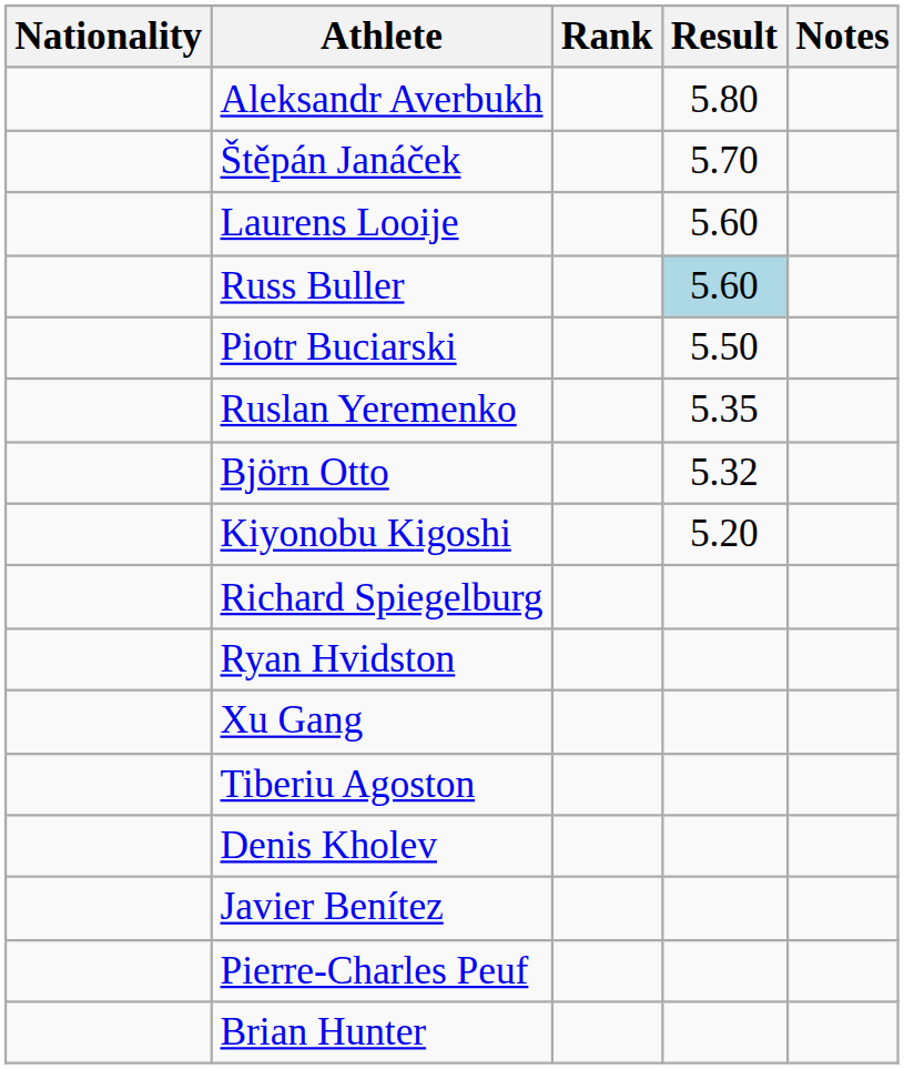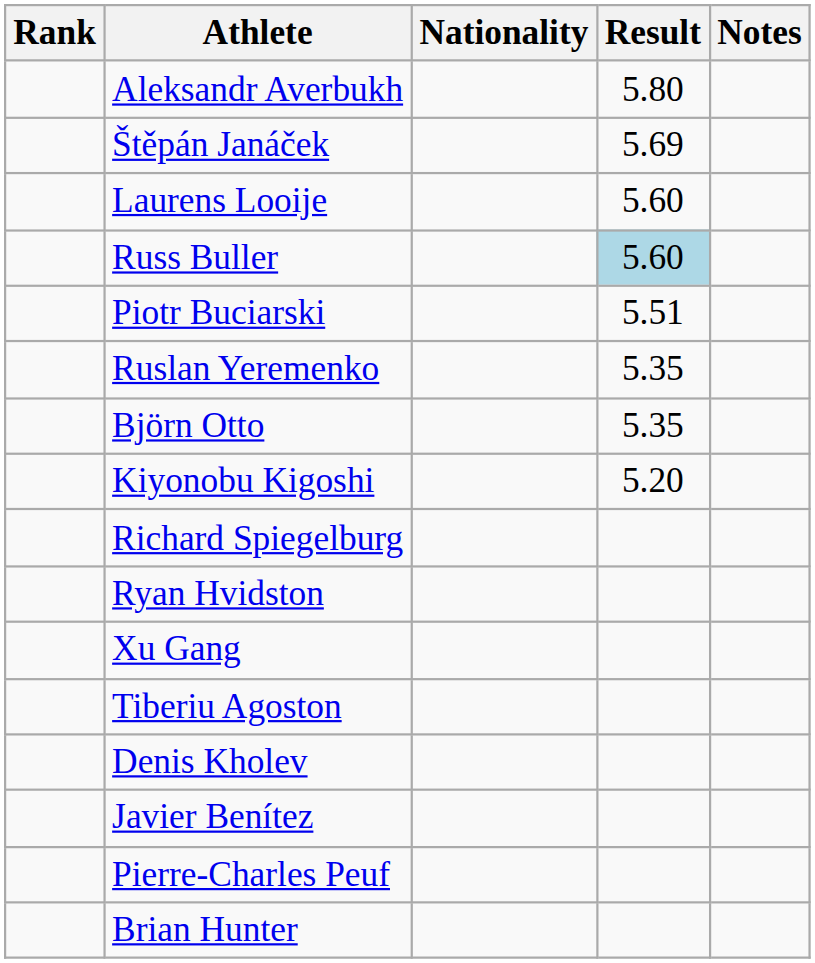 <table class="wikitable sortable" style="text-align:center">
 <tr>
+<th>Rank</th>
+<th>Athlete</th>
 <th>Nationality</th>
-<th>Athlete</th>
-<th>Rank</th>
 <th>Result</th>
 <th>Notes</th>
 </tr>
 <tr>
+<td></td>
+<td align=left><a href='#'>Aleksandr Averbukh</a></td>
 <td align=left></td>
-<td align=left><a href='#'>Aleksandr Averbukh</a></td>
-<td></td>
 <td>5.80</td>
 <td></td>
 </tr>
 <tr>
+<td></td>
+<td align=left><a href='#'>Štěpán Janáček</a></td>
 <td align=left></td>
-<td align=left><a href='#'>Štěpán Janáček</a></td>
-<td></td>
-<td>5.70</td>
+<td>5.69</td>
 <td></td>
 </tr>
 <tr>
+<td></td>
+<td align=left><a href='#'>Laurens Looije</a></td>
 <td align=left></td>
-<td align=left><a href='#'>Laurens Looije</a></td>
-<td></td>
 <td>5.60</td>
 <td></td>
 </tr>
 <tr>
+<td></td>
+<td align=left><a href='#'>Russ Buller</a></td>
 <td align=left></td>
-<td align=left><a href='#'>Russ Buller</a></td>
-<td></td>
 <td style="background: lightblue;">5.60</td>
 <td></td>
 </tr>
 <tr>
+<td></td>
+<td align=left><a href='#'>Piotr Buciarski</a></td>
 <td align=left></td>
-<td align=left><a href='#'>Piotr Buciarski</a></td>
-<td></td>
-<td>5.50</td>
+<td>5.51</td>
 <td></td>
 </tr>
 <tr>
+<td></td>
+<td align=left><a href='#'>Ruslan Yeremenko</a></td>
 <td align=left></td>
-<td align=left><a href='#'>Ruslan Yeremenko</a></td>
-<td></td>
 <td>5.35</td>
 <td></td>
 </tr>
 <tr>
+<td></td>
+<td align=left><a href='#'>Björn Otto</a></td>
 <td align=left></td>
-<td align=left><a href='#'>Björn Otto</a></td>
-<td></td>
-<td>5.32</td>
+<td>5.35</td>
 <td></td>
 </tr>
 <tr>
+<td></td>
+<td align=left><a href='#'>Kiyonobu Kigoshi</a></td>
 <td align=left></td>
-<td align=left><a href='#'>Kiyonobu Kigoshi</a></td>
-<td></td>
 <td>5.20</td>
 <td></td>
 </tr>
 <tr>
+<td></td>
+<td align=left><a href='#'>Richard Spiegelburg</a></td>
 <td align=left></td>
-<td align=left><a href='#'>Richard Spiegelburg</a></td>
-<td></td>
 <td></td>
 <td></td>
 </tr>
 <tr>
+<td></td>
+<td align=left><a href='#'>Ryan Hvidston</a></td>
 <td align=left></td>
-<td align=left><a href='#'>Ryan Hvidston</a></td>
-<td></td>
 <td></td>
 <td></td>
 </tr>
 <tr>
+<td></td>
+<td align=left><a href='#'>Xu Gang</a></td>
 <td align=left></td>
-<td align=left><a href='#'>Xu Gang</a></td>
-<td></td>
 <td></td>
 <td></td>
 </tr>
 <tr>
+<td></td>
+<td align=left><a href='#'>Tiberiu Agoston</a></td>
 <td align=left></td>
-<td align=left><a href='#'>Tiberiu Agoston</a></td>
-<td></td>
 <td></td>
 <td></td>
 </tr>
 <tr>
+<td></td>
+<td align=left><a href='#'>Denis Kholev</a></td>
 <td align=left></td>
-<td align=left><a href='#'>Denis Kholev</a></td>
-<td></td>
 <td></td>
 <td></td>
 </tr>
 <tr>
+<td></td>
+<td align=left><a href='#'>Javier Benítez</a></td>
 <td align=left></td>
-<td align=left><a href='#'>Javier Benítez</a></td>
-<td></td>
 <td></td>
 <td></td>
 </tr>
 <tr>
+<td></td>
+<td align=left><a href='#'>Pierre-Charles Peuf</a></td>
 <td align=left></td>
-<td align=left><a href='#'>Pierre-Charles Peuf</a></td>
-<td></td>
 <td></td>
 <td></td>
 </tr>
 <tr>
+<td></td>
+<td align=left><a href='#'>Brian Hunter</a></td>
 <td align=left></td>
-<td align=left><a href='#'>Brian Hunter</a></td>
-<td></td>
 <td></td>
 <td></td>
 </tr>
 </table>
